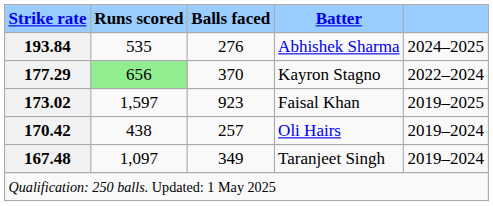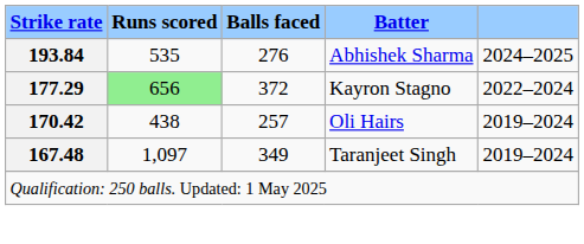 <table class="wikitable sortable defaultcenter col4left" style="font-size: 95%">
 <tr>
 <th scope="col" style="background-color:#9cf;"><a href='#'>Strike rate</a></th>
 <th scope="col" style="background-color:#9cf;">Runs scored</th>
 <th scope="col" style="background-color:#9cf;">Balls faced</th>
 <th scope="col" style="background-color:#9cf;"><a href='#'>Batter</a></th>
 <th scope="col" style="background-color:#9cf;"></th>
 </tr>
 <tr>
 <th scope="row">193.84</th>
 <td style="text-align:center;">535</td>
 <td style="text-align:center;">276</td>
 <td> <a href='#'>Abhishek Sharma</a></td>
 <td>2024–2025</td>
 </tr>
 <tr>
 <th scope="row">177.29</th>
 <td style="background: lightgreen; text-align:center;">656</td>
-<td style="text-align:center;">370</td>
+<td style="text-align:center;">372</td>
 <td> Kayron Stagno</td>
 <td>2022–2024</td>
-</tr>
-<tr>
-<th scope="row">173.02</th>
-<td style="text-align:center;">1,597</td>
-<td style="text-align:center;">923</td>
-<td> Faisal Khan</td>
-<td>2019–2025</td>
 </tr>
 <tr>
 <th scope="row">170.42</th>
 <td style="text-align:center;">438</td>
 <td style="text-align:center;">257</td>
 <td> <a href='#'>Oli Hairs</a></td>
 <td>2019–2024</td>
 </tr>
 <tr>
 <th scope="row">167.48</th>
 <td style="text-align:center;">1,097</td>
 <td style="text-align:center;">349</td>
 <td> Taranjeet Singh</td>
 <td>2019–2024</td>
 </tr>
 <tr>
 </tr>
 <tr class="sortbottom">
 <td scope="row" colspan="5" style="text-align:left;"><small><em>Qualification: 250 balls.</em> Updated: 1 May 2025</small></td>
 </tr>
 </table>
